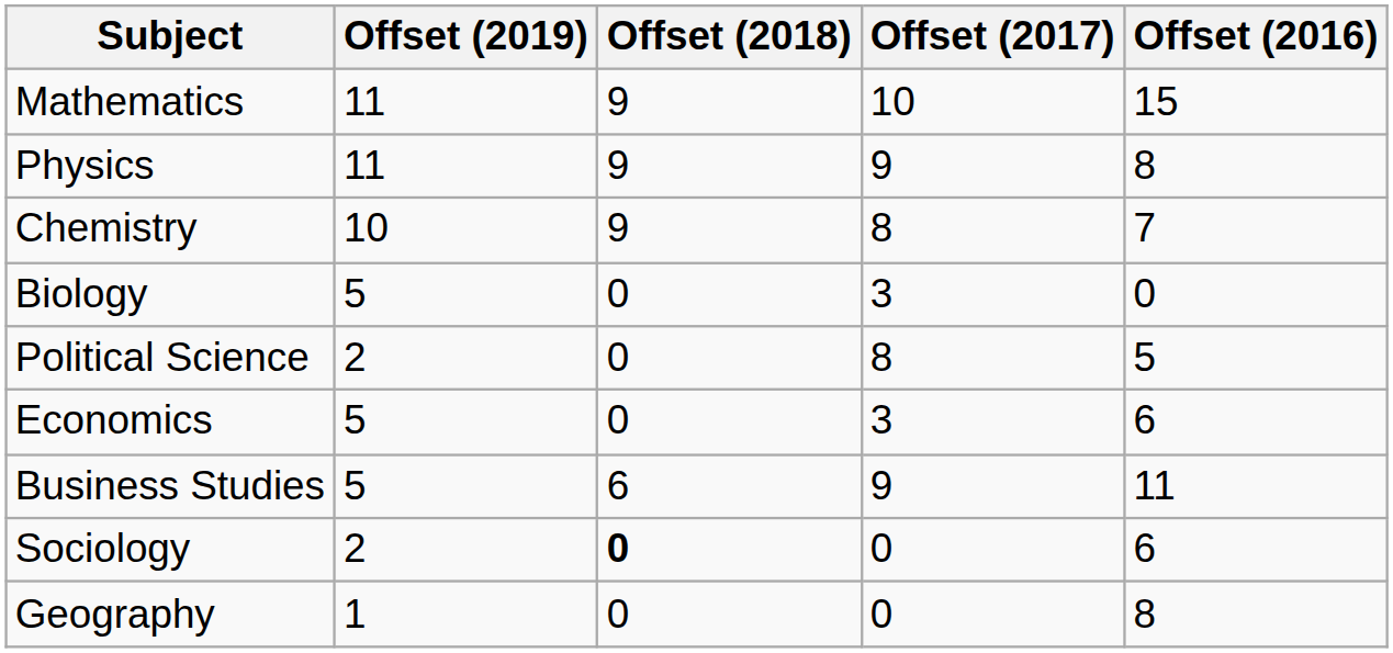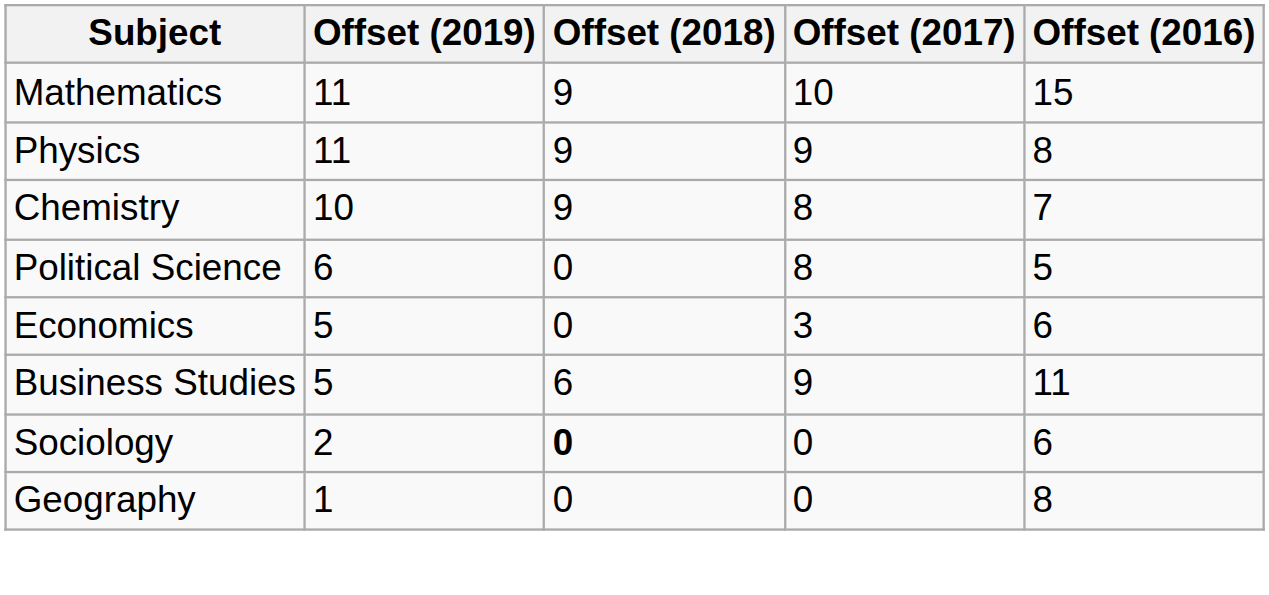 <table class="wikitable" style="margin:1em auto">
 <tr>
 <th>Subject</th>
 <th>Offset (2019)</th>
 <th>Offset (2018)</th>
 <th>Offset (2017)</th>
 <th>Offset (2016)</th>
 </tr>
 <tr>
 <td>Mathematics</td>
 <td>11</td>
 <td>9</td>
 <td>10</td>
 <td>15</td>
 </tr>
 <tr>
 <td>Physics</td>
 <td>11</td>
 <td>9</td>
 <td>9</td>
 <td>8</td>
 </tr>
 <tr>
 <td>Chemistry</td>
 <td>10</td>
 <td>9</td>
 <td>8</td>
 <td>7</td>
 </tr>
 <tr>
-<td>Biology</td>
-<td>5</td>
-<td>0</td>
-<td>3</td>
-<td>0</td>
-</tr>
-<tr>
 <td>Political Science</td>
-<td>2</td>
+<td>6</td>
 <td>0</td>
 <td>8</td>
 <td>5</td>
 </tr>
 <tr>
 <td>Economics</td>
 <td>5</td>
 <td>0</td>
 <td>3</td>
 <td>6</td>
 </tr>
 <tr>
 <td>Business Studies</td>
 <td>5</td>
 <td>6</td>
 <td>9</td>
 <td>11</td>
 </tr>
 <tr>
 <td>Sociology</td>
 <td>2</td>
 <td><strong>0</strong></td>
 <td>0</td>
 <td>6</td>
 </tr>
 <tr>
 <td>Geography</td>
 <td>1</td>
 <td>0</td>
 <td>0</td>
 <td>8</td>
 </tr>
 </table>
